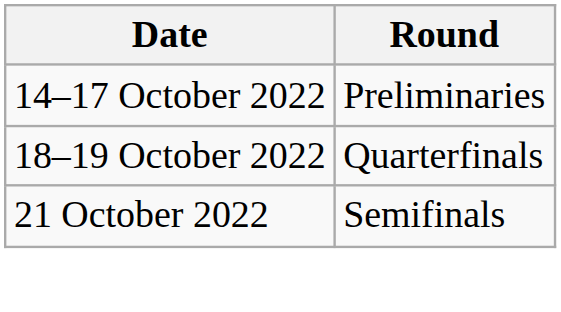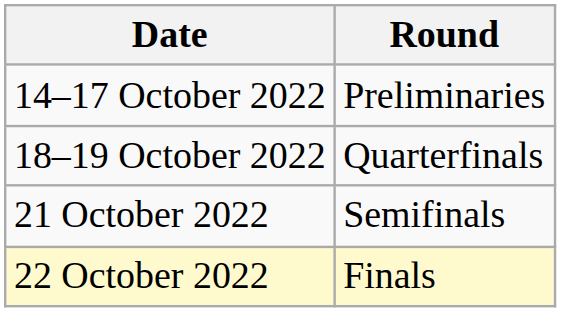 <table class="wikitable">
 <tr>
 <th>Date</th>
 <th>Round</th>
 </tr>
 <tr>
 <td>14–17 October 2022</td>
 <td>Preliminaries</td>
 </tr>
 <tr>
 <td>18–19 October 2022</td>
 <td>Quarterfinals</td>
 </tr>
 <tr>
 <td>21 October 2022</td>
 <td>Semifinals</td>
 </tr>
+<tr bgcolor=lemonchiffon>
+<td>22 October 2022</td>
+<td>Finals</td>
+</tr>
 </table>
